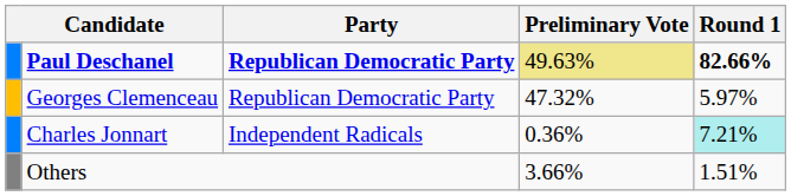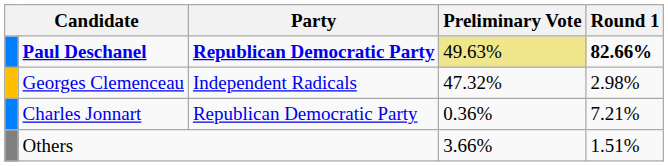 <table class="wikitable" style="font-size: 95%">
 <tr>
 <th colspan=2>Candidate</th>
 <th>Party</th>
 <th>Preliminary Vote</th>
 <th>Round 1</th>
 </tr>
 <tr>
 <td bgcolor="#0080FF"> </td>
 <td><strong><a href='#'>Paul Deschanel</a></strong></td>
 <td><a href='#'><strong>Republican Democratic Party</strong></a></td>
 <td style="background: khaki;">49.63%</td>
 <td><strong>82.66%</strong></td>
 </tr>
 <tr>
 <td bgcolor="#FFBF00"> </td>
 <td><a href='#'>Georges Clemenceau</a></td>
-<td><a href='#'>Republican Democratic Party</a></td>
+<td><a href='#'>Independent Radicals</a></td>
 <td>47.32%</td>
-<td>5.97%</td>
+<td>2.98%</td>
 </tr>
 <tr>
 <td bgcolor="#0080FF"> </td>
 <td><a href='#'>Charles Jonnart</a></td>
-<td><a href='#'>Independent Radicals</a></td>
+<td><a href='#'>Republican Democratic Party</a></td>
 <td>0.36%</td>
-<td style="background: paleturquoise;">7.21%</td>
+<td>7.21%</td>
 </tr>
 <tr>
 <td bgcolor="gray"> </td>
 <td colspan="2">Others</td>
 <td>3.66%</td>
 <td>1.51%</td>
 </tr>
 </table>
